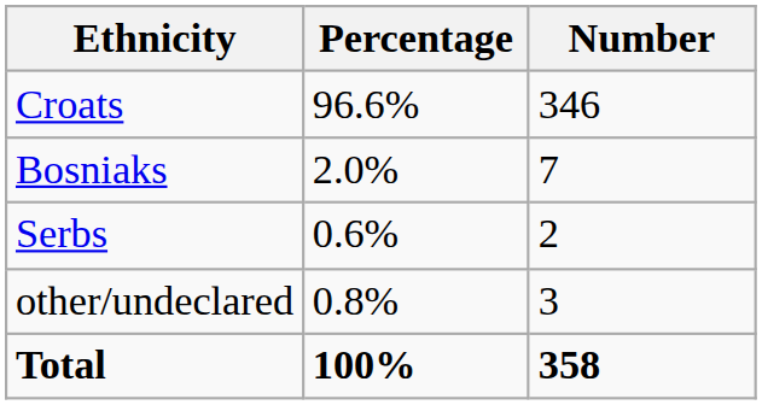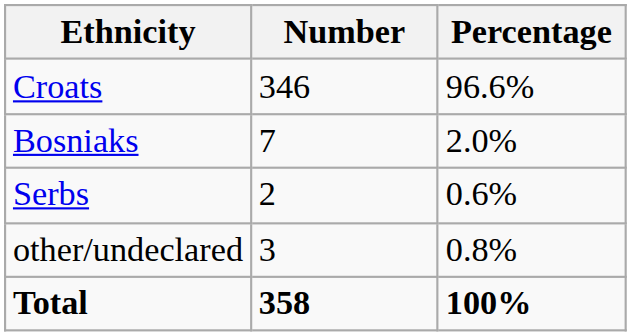 <table class="wikitable">
 <tr>
 <th width="100px">Ethnicity</th>
+<th width="80px">Number</th>
 <th width="80px">Percentage</th>
-<th width="80px">Number</th>
 </tr>
 <tr>
 <td><a href='#'>Croats</a></td>
+<td>346</td>
 <td>96.6%</td>
-<td>346</td>
 </tr>
 <tr>
 <td><a href='#'>Bosniaks</a></td>
+<td>7</td>
 <td>2.0%</td>
-<td>7</td>
 </tr>
 <tr>
 <td><a href='#'>Serbs</a></td>
+<td>2</td>
 <td>0.6%</td>
-<td>2</td>
 </tr>
 <tr>
 <td>other/undeclared</td>
+<td>3</td>
 <td>0.8%</td>
-<td>3</td>
 </tr>
 <tr>
 <td><strong>Total</strong></td>
+<td><strong>358</strong></td>
 <td><strong>100%</strong></td>
-<td><strong>358</strong></td>
 </tr>
 </table>
